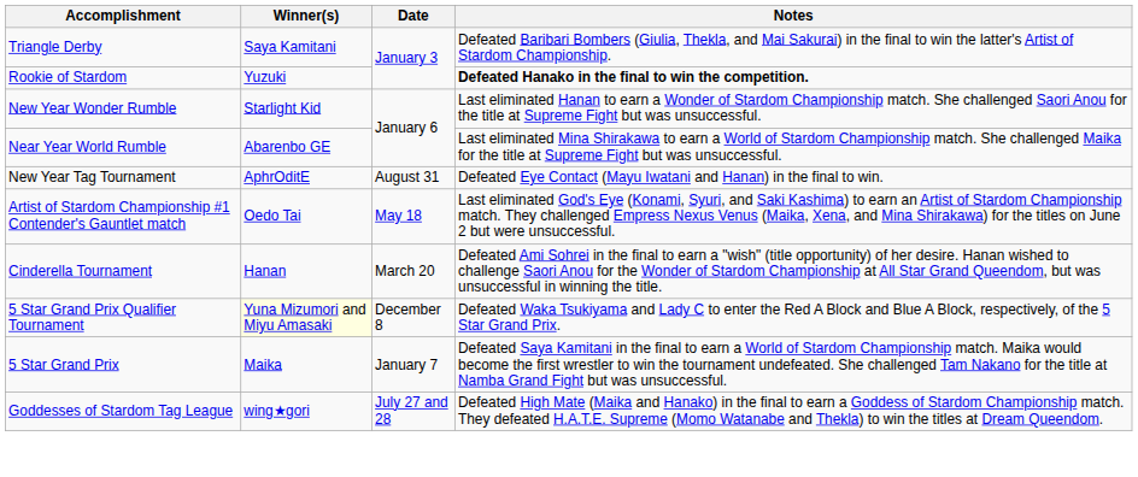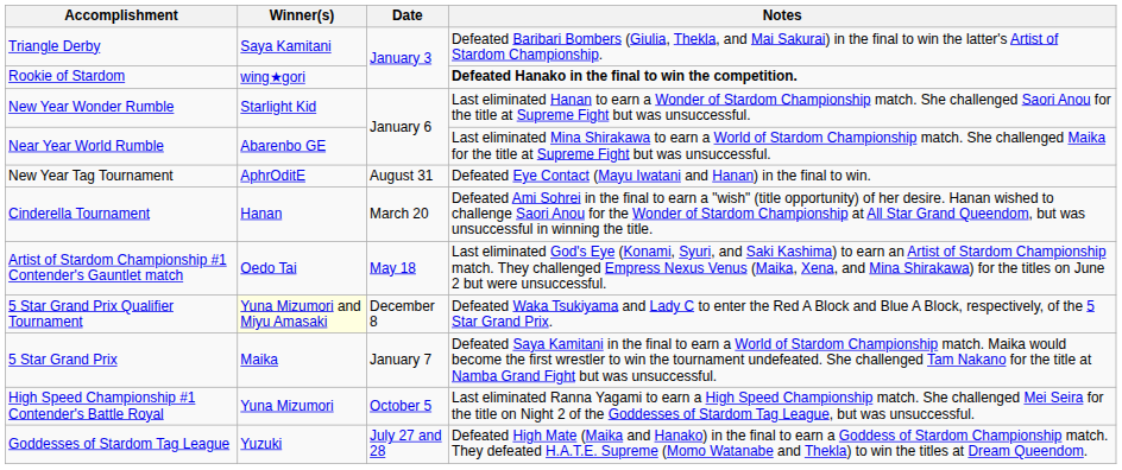 <table class="wikitable" style="width:100%;">
 <tr>
 <th>Accomplishment</th>
 <th>Winner(s)</th>
 <th>Date</th>
 <th>Notes</th>
 </tr>
 <tr>
 <td><a href='#'>Triangle Derby</a></td>
 <td><a href='#'>Saya Kamitani</a></td>
 <td rowspan=2><a href='#'>January 3</a></td>
 <td>Defeated <a href='#'>Baribari Bombers</a> (<a href='#'>Giulia</a>, <a href='#'>Thekla</a>, and <a href='#'>Mai Sakurai</a>) in the final to win the latter's <a href='#'>Artist of Stardom Championship</a>.</td>
 </tr>
 <tr>
 <td><a href='#'>Rookie of Stardom</a></td>
-<td><a href='#'>Yuzuki</a></td>
+<td><a href='#'>wing★gori</a><br></td>
 <td><strong>Defeated Hanako in the final to win the competition.</strong></td>
 </tr>
 <tr>
 <td><a href='#'>New Year Wonder Rumble</a></td>
 <td><a href='#'>Starlight Kid</a></td>
 <td rowspan=2>January 6</td>
 <td>Last eliminated <a href='#'>Hanan</a> to earn a <a href='#'>Wonder of Stardom Championship</a> match. She challenged <a href='#'>Saori Anou</a> for the title at <a href='#'>Supreme Fight</a> but was unsuccessful.</td>
 </tr>
 <tr>
 <td><a href='#'>Near Year World Rumble</a></td>
 <td><a href='#'>Abarenbo GE</a><br></td>
 <td>Last eliminated <a href='#'>Mina Shirakawa</a> to earn a <a href='#'>World of Stardom Championship</a> match. She challenged <a href='#'>Maika</a> for the title at <a href='#'>Supreme Fight</a> but was unsuccessful.</td>
 </tr>
 <tr>
 <td>New Year Tag Tournament</td>
 <td><a href='#'>AphrOditE</a><br></td>
 <td>August 31</td>
 <td>Defeated <a href='#'>Eye Contact</a> (<a href='#'>Mayu Iwatani</a> and <a href='#'>Hanan</a>) in the final to win.</td>
 </tr>
 <tr>
+<td><a href='#'>Cinderella Tournament</a></td>
+<td><a href='#'>Hanan</a></td>
+<td>March 20</td>
+<td>Defeated <a href='#'>Ami Sohrei</a> in the final to earn a "wish" (title opportunity) of her desire. Hanan wished to challenge <a href='#'>Saori Anou</a> for the <a href='#'>Wonder of Stardom Championship</a> at <a href='#'>All Star Grand Queendom</a>, but was unsuccessful in winning the title.</td>
+</tr>
+<tr>
 <td><a href='#'>Artist of Stardom Championship #1 Contender's Gauntlet match</a></td>
 <td><a href='#'>Oedo Tai</a><br></td>
 <td><a href='#'>May 18</a></td>
 <td>Last eliminated <a href='#'>God's Eye</a> (<a href='#'>Konami</a>, <a href='#'>Syuri</a>, and <a href='#'>Saki Kashima</a>) to earn an <a href='#'>Artist of Stardom Championship</a> match. They challenged <a href='#'>Empress Nexus Venus</a> (<a href='#'>Maika</a>, <a href='#'>Xena</a>, and <a href='#'>Mina Shirakawa</a>) for the titles on June 2 but were unsuccessful.</td>
-</tr>
-<tr>
-<td><a href='#'>Cinderella Tournament</a></td>
-<td><a href='#'>Hanan</a></td>
-<td>March 20</td>
-<td>Defeated <a href='#'>Ami Sohrei</a> in the final to earn a "wish" (title opportunity) of her desire. Hanan wished to challenge <a href='#'>Saori Anou</a> for the <a href='#'>Wonder of Stardom Championship</a> at <a href='#'>All Star Grand Queendom</a>, but was unsuccessful in winning the title.</td>
 </tr>
 <tr>
 <td><a href='#'>5 Star Grand Prix Qualifier Tournament</a></td>
 <td style="background: lightyellow;"><a href='#'>Yuna Mizumori</a> and <a href='#'>Miyu Amasaki</a></td>
 <td>December 8</td>
 <td>Defeated <a href='#'>Waka Tsukiyama</a> and <a href='#'>Lady C</a> to enter the Red A Block and Blue A Block, respectively, of the <a href='#'>5 Star Grand Prix</a>.</td>
 </tr>
 <tr>
 <td><a href='#'>5 Star Grand Prix</a></td>
 <td><a href='#'>Maika</a></td>
 <td>January 7</td>
 <td>Defeated <a href='#'>Saya Kamitani</a> in the final to earn a <a href='#'>World of Stardom Championship</a> match. Maika would become the first wrestler to win the tournament undefeated. She challenged <a href='#'>Tam Nakano</a> for the title at <a href='#'>Namba Grand Fight</a> but was unsuccessful.</td>
 </tr>
 <tr>
+<td><a href='#'>High Speed Championship #1 Contender's Battle Royal</a></td>
+<td><a href='#'>Yuna Mizumori</a></td>
+<td><a href='#'>October 5</a></td>
+<td>Last eliminated Ranna Yagami to earn a <a href='#'>High Speed Championship</a> match. She challenged <a href='#'>Mei Seira</a> for the title on Night 2 of the <a href='#'>Goddesses of Stardom Tag League</a>, but was unsuccessful.</td>
+</tr>
+<tr>
 <td><a href='#'>Goddesses of Stardom Tag League</a></td>
-<td><a href='#'>wing★gori</a><br></td>
+<td><a href='#'>Yuzuki</a></td>
 <td><a href='#'>July 27 and 28</a></td>
 <td>Defeated <a href='#'>High Mate</a> (<a href='#'>Maika</a> and <a href='#'>Hanako</a>) in the final to earn a <a href='#'>Goddess of Stardom Championship</a> match. They defeated <a href='#'>H.A.T.E. Supreme</a> (<a href='#'>Momo Watanabe</a> and <a href='#'>Thekla</a>) to win the titles at <a href='#'>Dream Queendom</a>.</td>
 </tr>
 </table>
